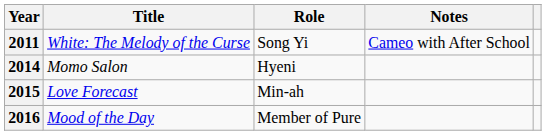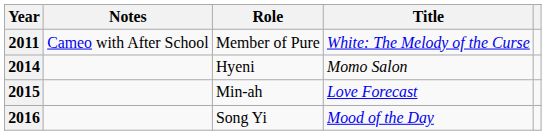 <table class="wikitable plainrowheaders sortable">
 <tr>
 <th scope="col">Year</th>
+<th scope="col" class="unsortable">Notes</th>
+<th scope="col">Role</th>
 <th scope="col">Title</th>
-<th scope="col">Role</th>
-<th scope="col" class="unsortable">Notes</th>
 <th scope="col" class="unsortable"></th>
 </tr>
 <tr>
 <th scope="row">2011</th>
+<td><a href='#'>Cameo</a> with After School</td>
+<td>Member of Pure</td>
 <td><em><a href='#'>White: The Melody of the Curse</a></em></td>
-<td>Song Yi</td>
-<td><a href='#'>Cameo</a> with After School</td>
 <td style="text-align:center"></td>
 </tr>
 <tr>
 <th scope="row">2014</th>
+<td></td>
+<td>Hyeni</td>
 <td><em>Momo Salon</em></td>
-<td>Hyeni</td>
-<td></td>
 <td style="text-align:center"></td>
 </tr>
 <tr>
 <th scope="row">2015</th>
+<td></td>
+<td>Min-ah</td>
 <td><em><a href='#'>Love Forecast</a></em></td>
-<td>Min-ah</td>
-<td></td>
 <td style="text-align:center"></td>
 </tr>
 <tr>
 <th scope="row">2016</th>
+<td></td>
+<td>Song Yi</td>
 <td><em><a href='#'>Mood of the Day</a></em></td>
-<td>Member of Pure</td>
-<td></td>
 <td style="text-align:center"></td>
 </tr>
 </table>
